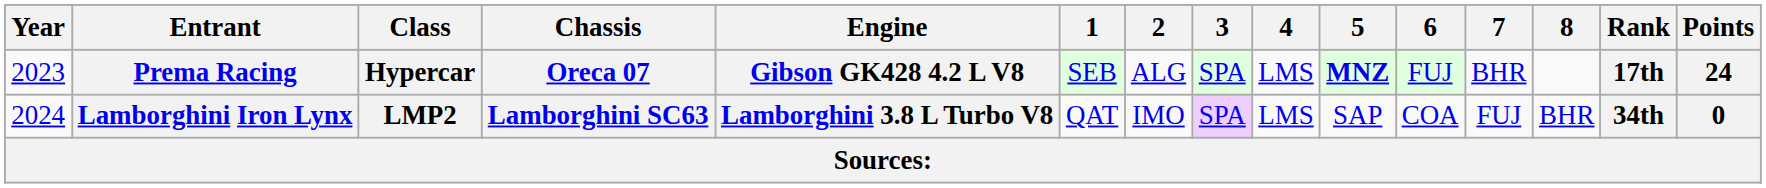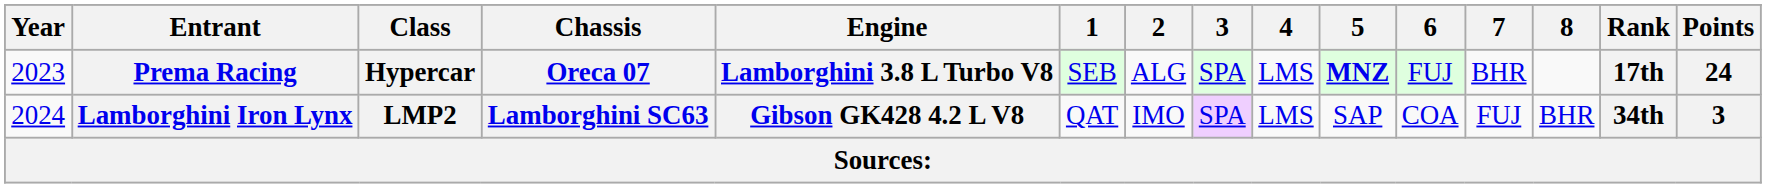 <table class="wikitable" style="text-align:center; font-size:90%">
 <tr>
 <th>Year</th>
 <th>Entrant</th>
 <th>Class</th>
 <th>Chassis</th>
 <th>Engine</th>
 <th>1</th>
 <th>2</th>
 <th>3</th>
 <th>4</th>
 <th>5</th>
 <th>6</th>
 <th>7</th>
 <th>8</th>
 <th>Rank</th>
 <th>Points</th>
 </tr>
 <tr>
 <td><a href='#'>2023</a></td>
 <th><a href='#'>Prema Racing</a></th>
 <th>Hypercar</th>
 <th><a href='#'>Oreca 07</a></th>
-<th><a href='#'>Gibson</a> GK428 4.2 L V8</th>
+<th><a href='#'>Lamborghini</a> 3.8 L Turbo V8</th>
 <td style="background:#DFFFDF;"><a href='#'>SEB</a><br></td>
 <td><a href='#'>ALG</a></td>
 <td style="background:#DFFFDF;"><a href='#'>SPA</a><br></td>
 <td><a href='#'>LMS</a></td>
 <td style="background:#DFFFDF;"><strong><a href='#'>MNZ</a><br></strong></td>
 <td style="background:#DFFFDF;"><a href='#'>FUJ</a><br></td>
 <td><a href='#'>BHR</a></td>
 <td></td>
 <th>17th</th>
 <th>24</th>
 </tr>
 <tr>
 <td><a href='#'>2024</a></td>
 <th><a href='#'>Lamborghini</a> <a href='#'>Iron Lynx</a></th>
 <th>LMP2</th>
 <th><a href='#'>Lamborghini SC63</a></th>
-<th><a href='#'>Lamborghini</a> 3.8 L Turbo V8</th>
+<th><a href='#'>Gibson</a> GK428 4.2 L V8</th>
 <td><a href='#'>QAT</a></td>
 <td><a href='#'>IMO</a></td>
 <td style="background:#EFCFFF;"><a href='#'>SPA</a><br></td>
 <td><a href='#'>LMS</a></td>
 <td><a href='#'>SAP</a></td>
 <td><a href='#'>COA</a></td>
 <td><a href='#'>FUJ</a></td>
 <td><a href='#'>BHR</a></td>
 <th>34th</th>
-<th>0</th>
+<th>3</th>
 </tr>
 <tr>
 <th colspan="15">Sources:</th>
 </tr>
 </table>
